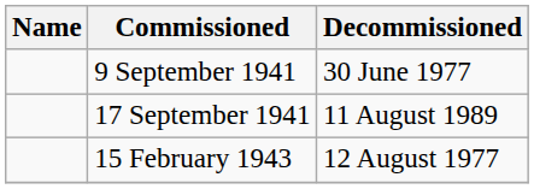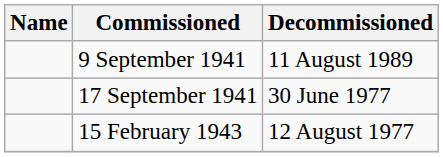 <table class="wikitable">
 <tr>
 <th>Name</th>
 <th>Commissioned</th>
 <th>Decommissioned</th>
 </tr>
 <tr>
 <td></td>
 <td>9 September 1941</td>
-<td>30 June 1977</td>
+<td>11 August 1989</td>
 </tr>
 <tr>
 <td></td>
 <td>17 September 1941</td>
-<td>11 August 1989</td>
+<td>30 June 1977</td>
 </tr>
 <tr>
 <td></td>
 <td>15 February 1943</td>
 <td>12 August 1977</td>
 </tr>
 <tr>
 </tr>
 </table>
